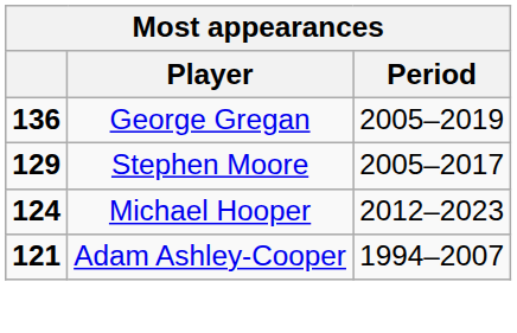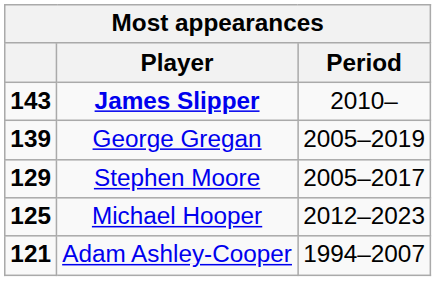 <table class="wikitable" style="text-align:center">
 <tr>
 <th colspan=3>Most appearances</th>
 </tr>
 <tr>
 <th></th>
 <th !>Player</th>
 <th !>Period</th>
 </tr>
 <tr>
-<td><strong>136</strong></td>
+<td><strong>143</strong></td>
+<td><strong><a href='#'>James Slipper</a></strong></td>
+<td>2010–</td>
+</tr>
+<tr>
+<td><strong>139</strong></td>
 <td><a href='#'>George Gregan</a></td>
 <td>2005–2019</td>
 </tr>
 <tr>
 <td><strong>129</strong></td>
 <td><a href='#'>Stephen Moore</a></td>
 <td>2005–2017</td>
 </tr>
 <tr>
-<td><strong>124</strong></td>
+<td><strong>125</strong></td>
 <td><a href='#'>Michael Hooper</a></td>
 <td>2012–2023</td>
 </tr>
 <tr>
 <td><strong>121</strong></td>
 <td><a href='#'>Adam Ashley-Cooper</a></td>
 <td>1994–2007</td>
 </tr>
 </table>
